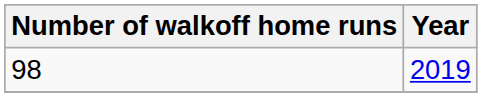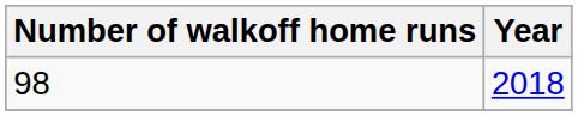 <table class="wikitable">
 <tr>
 <th>Number of walkoff home runs</th>
 <th>Year</th>
 </tr>
 <tr>
 <td>98</td>
-<td><a href='#'>2019</a></td>
+<td><a href='#'>2018</a></td>
 </tr>
 <tr>
 </tr>
 </table>
